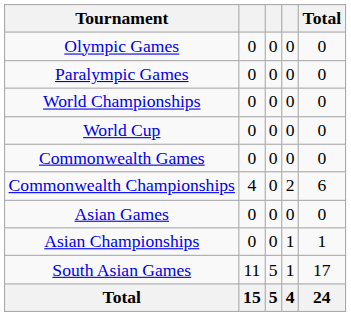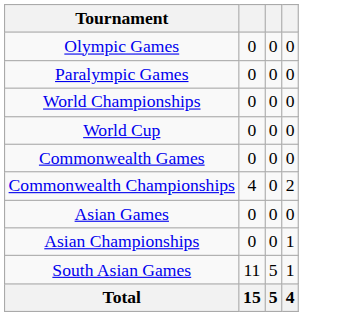 <table class="wikitable sortable" style="text-align:center">
 <tr>
 <th>Tournament</th>
 <th></th>
 <th></th>
 <th></th>
-<th>Total</th>
 </tr>
 <tr>
 <td><a href='#'>Olympic Games</a></td>
-<td>0</td>
 <td>0</td>
 <td>0</td>
 <td>0</td>
 </tr>
 <tr>
 <td><a href='#'>Paralympic Games</a></td>
 <td>0</td>
 <td>0</td>
 <td>0</td>
-<td>0</td>
 </tr>
 <tr>
 <td><a href='#'>World Championships</a></td>
-<td>0</td>
 <td>0</td>
 <td>0</td>
 <td>0</td>
 </tr>
 <tr>
 <td><a href='#'>World Cup</a></td>
 <td>0</td>
 <td>0</td>
 <td>0</td>
-<td>0</td>
 </tr>
 <tr>
 <td><a href='#'>Commonwealth Games</a></td>
-<td>0</td>
 <td>0</td>
 <td>0</td>
 <td>0</td>
 </tr>
 <tr>
 <td><a href='#'>Commonwealth Championships</a></td>
 <td>4</td>
 <td>0</td>
 <td>2</td>
-<td>6</td>
 </tr>
 <tr>
 <td><a href='#'>Asian Games</a></td>
-<td>0</td>
 <td>0</td>
 <td>0</td>
 <td>0</td>
 </tr>
 <tr>
 <td><a href='#'>Asian Championships</a></td>
 <td>0</td>
 <td>0</td>
 <td>1</td>
-<td>1</td>
 </tr>
 <tr>
 <td><a href='#'>South Asian Games</a></td>
 <td>11</td>
 <td>5</td>
 <td>1</td>
-<td>17</td>
 </tr>
 <tr>
 <th>Total</th>
 <th>15</th>
 <th>5</th>
 <th>4</th>
-<th>24</th>
 </tr>
 </table>
